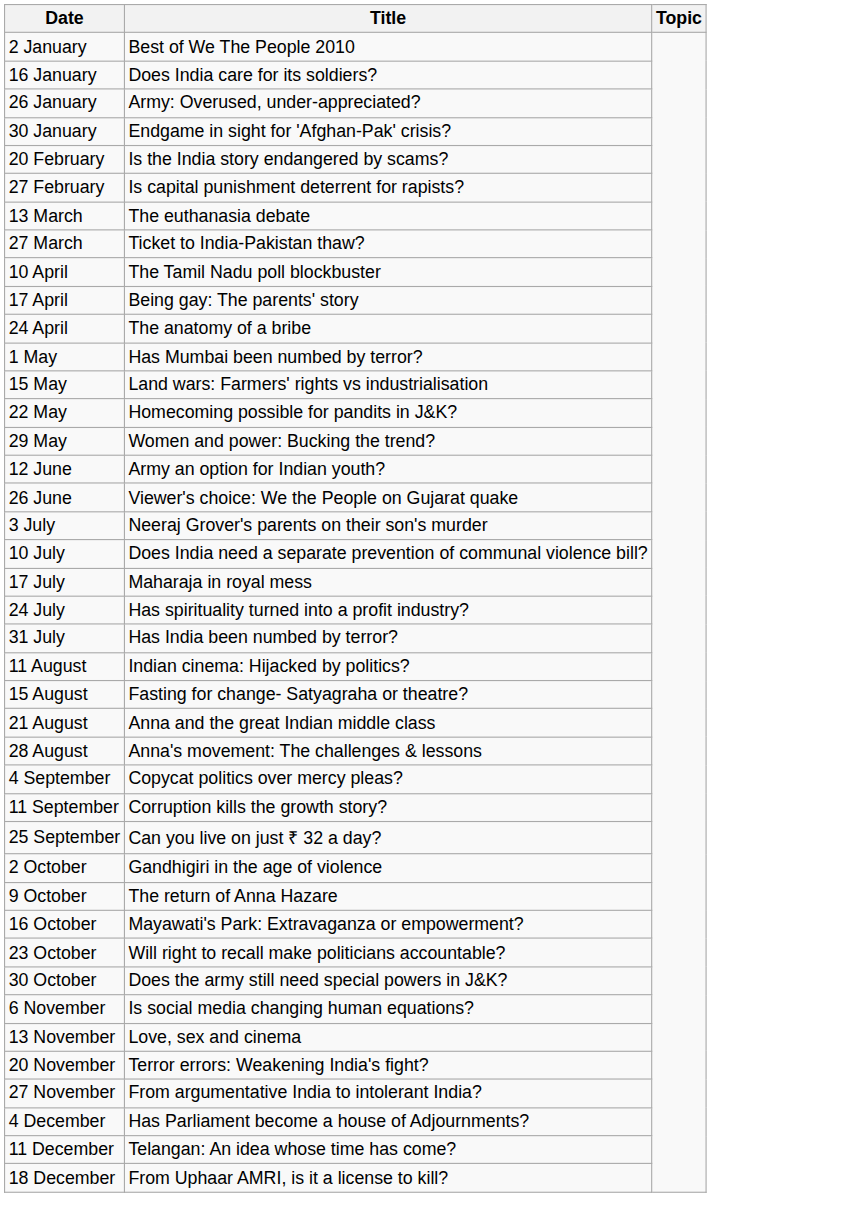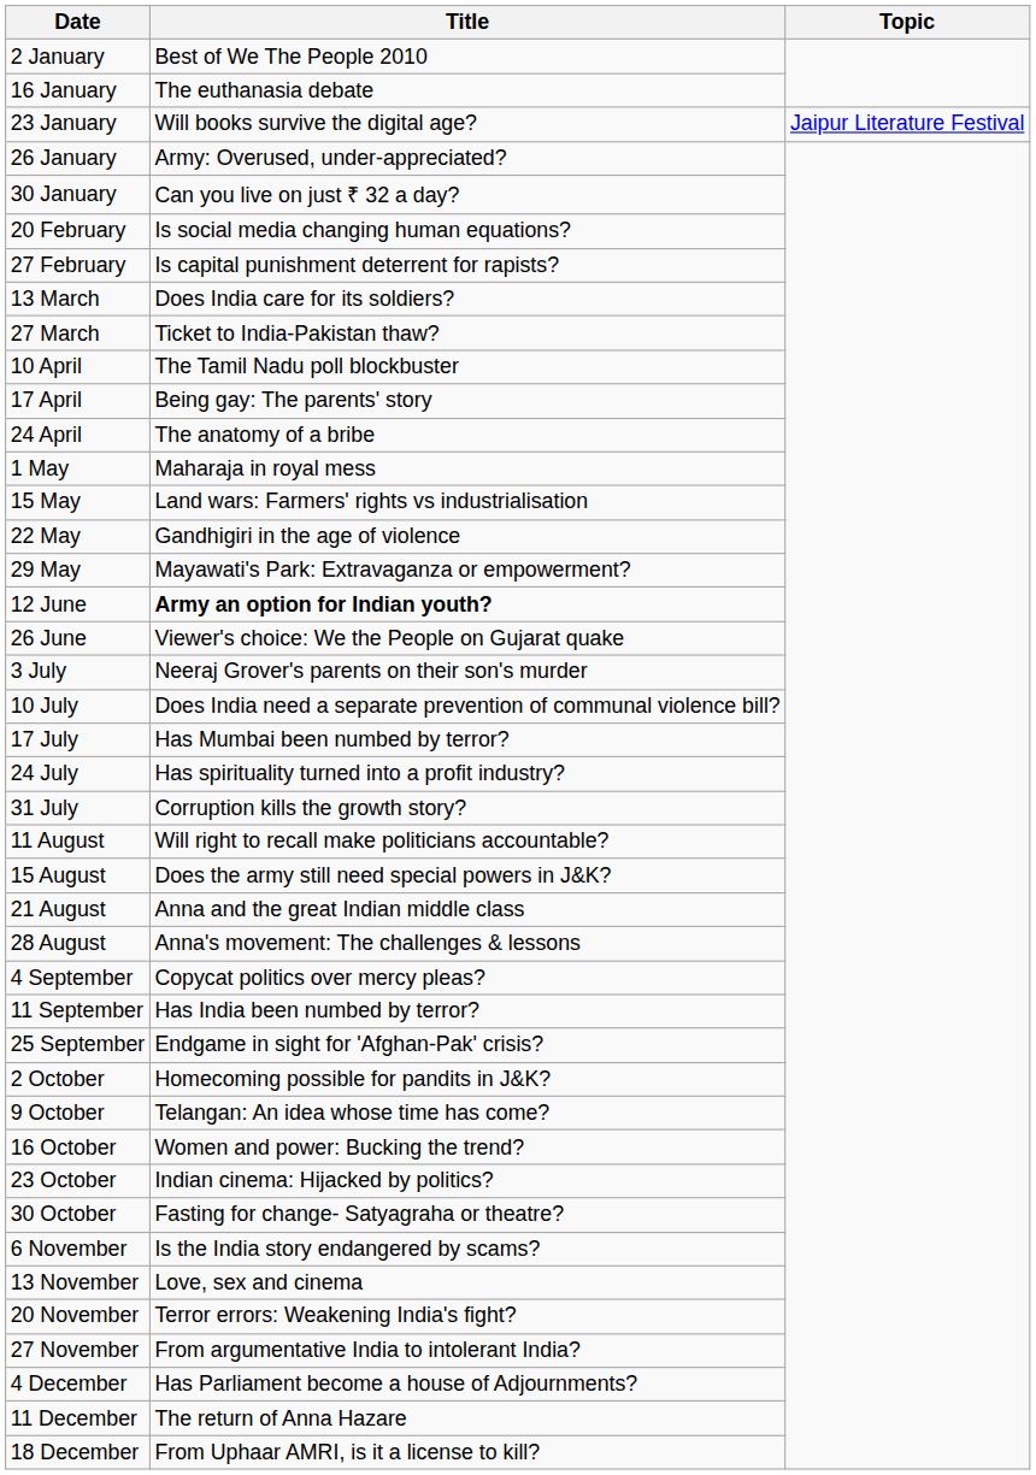 <table class="wikitable">
 <tr>
 <th scope="col">Date</th>
 <th scope="col">Title</th>
 <th scope="col">Topic</th>
 </tr>
 <tr>
 <td>2 January</td>
 <td>Best of We The People 2010</td>
 </tr>
 <tr>
 <td>16 January</td>
-<td>Does India care for its soldiers?</td>
+<td>The euthanasia debate</td>
+</tr>
+<tr>
+<td>23 January</td>
+<td>Will books survive the digital age?</td>
+<td><a href='#'>Jaipur Literature Festival</a></td>
 </tr>
 <tr>
 <td>26 January</td>
 <td>Army: Overused, under-appreciated?</td>
 </tr>
 <tr>
 <td>30 January</td>
-<td>Endgame in sight for 'Afghan-Pak' crisis?</td>
+<td>Can you live on just ₹ 32 a day?</td>
 </tr>
 <tr>
 <td>20 February</td>
-<td>Is the India story endangered by scams?</td>
+<td>Is social media changing human equations?</td>
 </tr>
 <tr>
 <td>27 February</td>
 <td>Is capital punishment deterrent for rapists?</td>
 </tr>
 <tr>
 <td>13 March</td>
-<td>The euthanasia debate</td>
+<td>Does India care for its soldiers?</td>
 </tr>
 <tr>
 <td>27 March</td>
 <td>Ticket to India-Pakistan thaw?</td>
 </tr>
 <tr>
 <td>10 April</td>
 <td>The Tamil Nadu poll blockbuster</td>
 </tr>
 <tr>
 <td>17 April</td>
 <td>Being gay: The parents' story</td>
 </tr>
 <tr>
 <td>24 April</td>
 <td>The anatomy of a bribe</td>
 </tr>
 <tr>
 <td>1 May</td>
-<td>Has Mumbai been numbed by terror?</td>
+<td>Maharaja in royal mess</td>
 </tr>
 <tr>
 <td>15 May</td>
 <td>Land wars: Farmers' rights vs industrialisation</td>
 </tr>
 <tr>
 <td>22 May</td>
-<td>Homecoming possible for pandits in J&K?</td>
+<td>Gandhigiri in the age of violence</td>
 </tr>
 <tr>
 <td>29 May</td>
-<td>Women and power: Bucking the trend?</td>
+<td>Mayawati's Park: Extravaganza or empowerment?</td>
 </tr>
 <tr>
 <td>12 June</td>
-<td>Army an option for Indian youth?</td>
+<td><strong>Army an option for Indian youth?</strong></td>
 </tr>
 <tr>
 <td>26 June</td>
 <td>Viewer's choice: We the People on Gujarat quake</td>
 </tr>
 <tr>
 <td>3 July</td>
 <td>Neeraj Grover's parents on their son's murder</td>
 </tr>
 <tr>
 <td>10 July</td>
 <td>Does India need a separate prevention of communal violence bill?</td>
 </tr>
 <tr>
 <td>17 July</td>
-<td>Maharaja in royal mess</td>
+<td>Has Mumbai been numbed by terror?</td>
 </tr>
 <tr>
 <td>24 July</td>
 <td>Has spirituality turned into a profit industry?</td>
 </tr>
 <tr>
 <td>31 July</td>
-<td>Has India been numbed by terror?</td>
+<td>Corruption kills the growth story?</td>
 </tr>
 <tr>
 <td>11 August</td>
-<td>Indian cinema: Hijacked by politics?</td>
+<td>Will right to recall make politicians accountable?</td>
 </tr>
 <tr>
 <td>15 August</td>
-<td>Fasting for change- Satyagraha or theatre?</td>
+<td>Does the army still need special powers in J&K?</td>
 </tr>
 <tr>
 <td>21 August</td>
 <td>Anna and the great Indian middle class</td>
 </tr>
 <tr>
 <td>28 August</td>
 <td>Anna's movement: The challenges & lessons</td>
 </tr>
 <tr>
 <td>4 September</td>
 <td>Copycat politics over mercy pleas?</td>
 </tr>
 <tr>
 <td>11 September</td>
-<td>Corruption kills the growth story?</td>
+<td>Has India been numbed by terror?</td>
 </tr>
 <tr>
 <td>25 September</td>
-<td>Can you live on just ₹ 32 a day?</td>
+<td>Endgame in sight for 'Afghan-Pak' crisis?</td>
 </tr>
 <tr>
 <td>2 October</td>
-<td>Gandhigiri in the age of violence</td>
+<td>Homecoming possible for pandits in J&K?</td>
 </tr>
 <tr>
 <td>9 October</td>
-<td>The return of Anna Hazare</td>
+<td>Telangan: An idea whose time has come?</td>
 </tr>
 <tr>
 <td>16 October</td>
-<td>Mayawati's Park: Extravaganza or empowerment?</td>
+<td>Women and power: Bucking the trend?</td>
 </tr>
 <tr>
 <td>23 October</td>
-<td>Will right to recall make politicians accountable?</td>
+<td>Indian cinema: Hijacked by politics?</td>
 </tr>
 <tr>
 <td>30 October</td>
-<td>Does the army still need special powers in J&K?</td>
+<td>Fasting for change- Satyagraha or theatre?</td>
 </tr>
 <tr>
 <td>6 November</td>
-<td>Is social media changing human equations?</td>
+<td>Is the India story endangered by scams?</td>
 </tr>
 <tr>
 <td>13 November</td>
 <td>Love, sex and cinema</td>
 </tr>
 <tr>
 <td>20 November</td>
 <td>Terror errors: Weakening India's fight?</td>
 </tr>
 <tr>
 <td>27 November</td>
 <td>From argumentative India to intolerant India?</td>
 </tr>
 <tr>
 <td>4 December</td>
 <td>Has Parliament become a house of Adjournments?</td>
 </tr>
 <tr>
 <td>11 December</td>
-<td>Telangan: An idea whose time has come?</td>
+<td>The return of Anna Hazare</td>
 </tr>
 <tr>
 <td>18 December</td>
 <td>From Uphaar AMRI, is it a license to kill?</td>
 </tr>
 </table>
